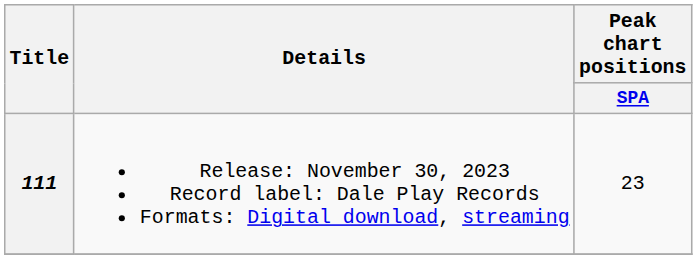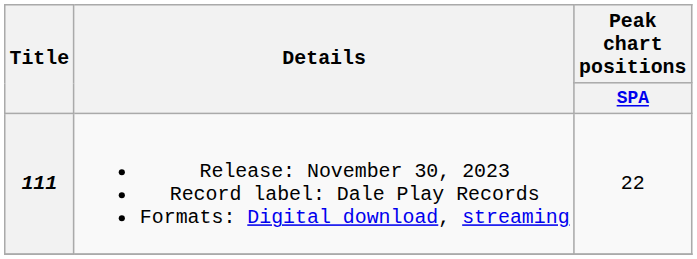 <table class="wikitable plainrowheaders" style="text-align:center;">
 <tr>
 <th scope="col" rowspan="2">Title</th>
 <th scope="col" rowspan="2">Details</th>
 <th scope="col" colspan="1">Peak chart positions</th>
 </tr>
 <tr>
 <th scope="col" style="width:2.8em;font-size:90%;"><a href='#'>SPA</a><br></th>
 </tr>
 <tr>
 <th scope="row"><em>111</em></th>
 <td><br><ul><li>Release: November 30, 2023</li><li>Record label: Dale Play Records</li><li>Formats: <a href='#'>Digital download</a>, <a href='#'>streaming</a></li></ul></td>
-<td>23</td>
+<td>22</td>
 </tr>
 <tr>
 </tr>
 </table>
